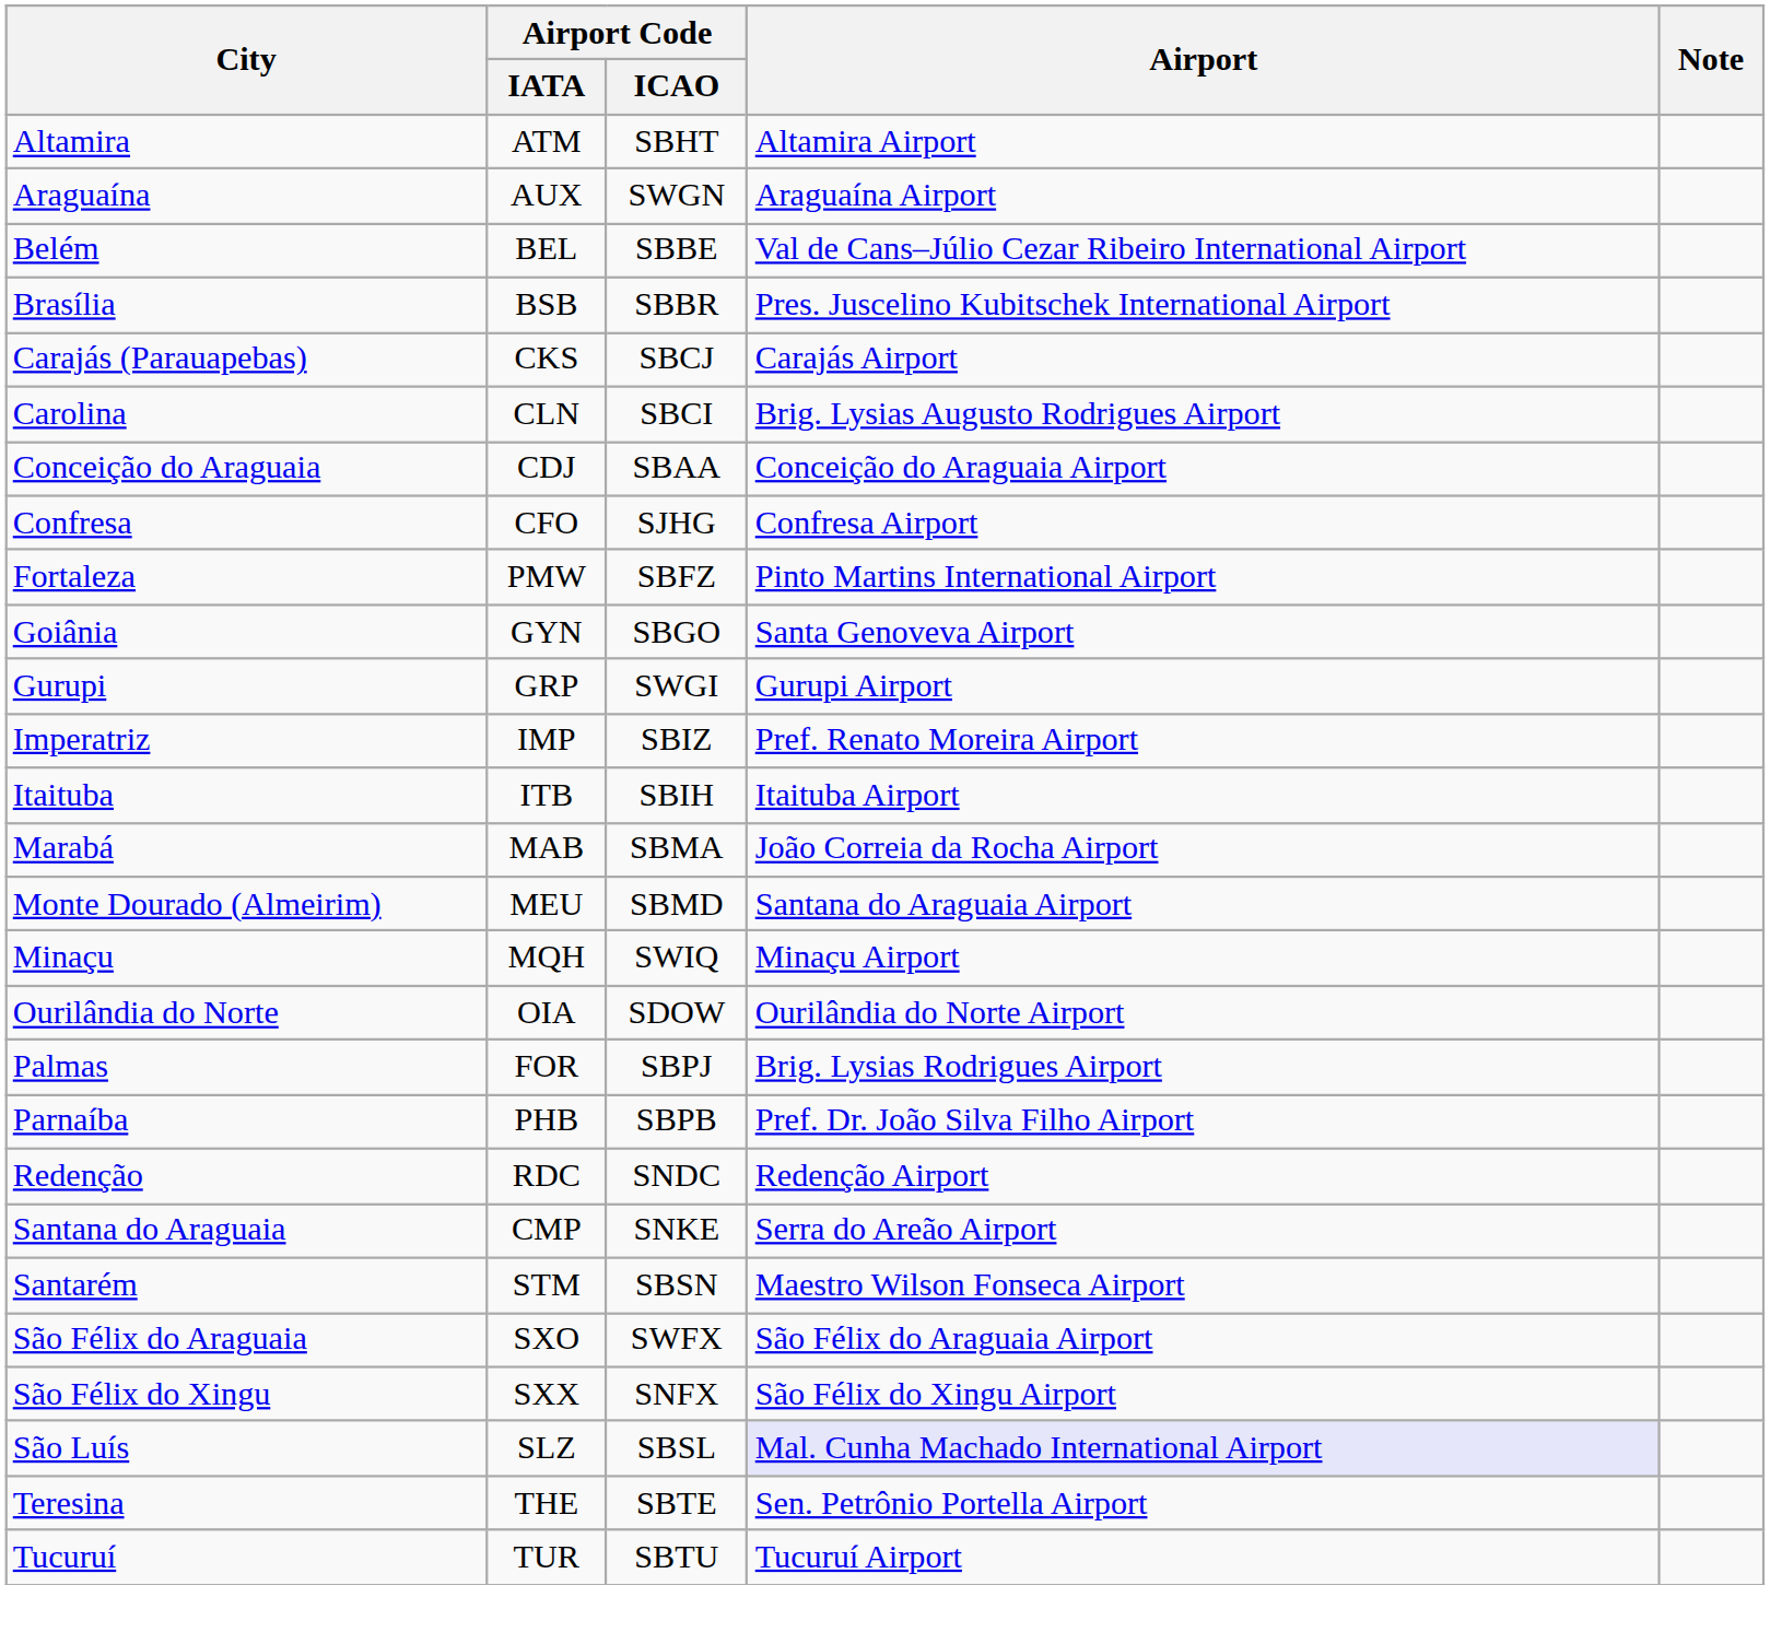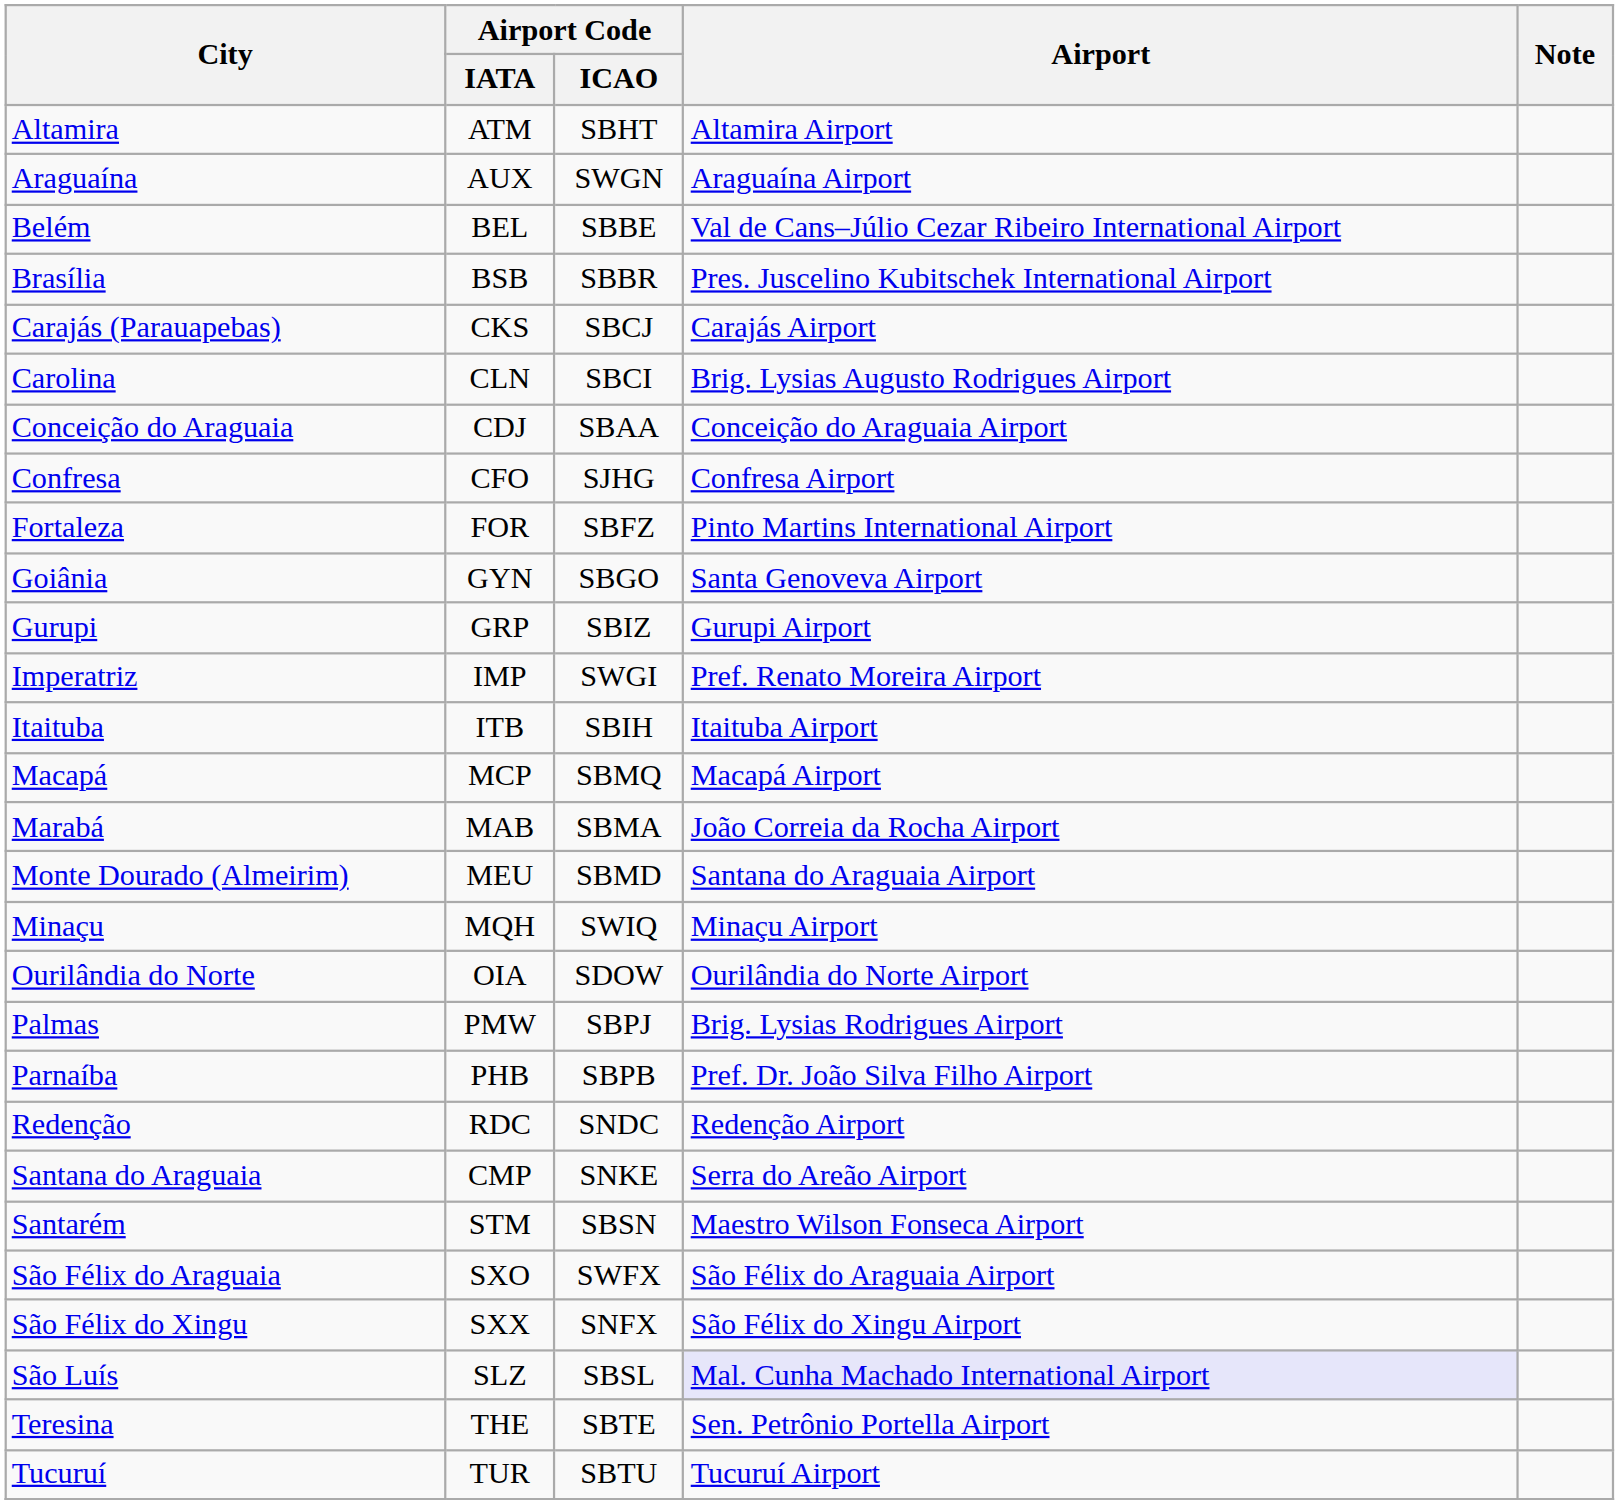 <table class="wikitable" style="margin:1em auto; font-size: 85%" width="725" align=center>
 <tr>
 <th rowspan="2">City</th>
 <th colspan="2">Airport Code</th>
 <th rowspan="2">Airport</th>
 <th rowspan="2">Note</th>
 </tr>
 <tr>
 <th>IATA</th>
 <th>ICAO</th>
 </tr>
 <tr>
 <td><a href='#'>Altamira</a></td>
 <td align=center>ATM</td>
 <td align=center>SBHT</td>
 <td><a href='#'>Altamira Airport</a></td>
 <td></td>
 </tr>
 <tr>
 <td><a href='#'>Araguaína</a></td>
 <td align=center>AUX</td>
 <td align=center>SWGN</td>
 <td><a href='#'>Araguaína Airport</a></td>
 <td></td>
 </tr>
 <tr>
 <td><a href='#'>Belém</a></td>
 <td align=center>BEL</td>
 <td align=center>SBBE</td>
 <td><a href='#'>Val de Cans–Júlio Cezar Ribeiro International Airport</a></td>
 <td></td>
 </tr>
 <tr>
 <td><a href='#'>Brasília</a></td>
 <td align=center>BSB</td>
 <td align=center>SBBR</td>
 <td><a href='#'>Pres. Juscelino Kubitschek International Airport</a></td>
 <td></td>
 </tr>
 <tr>
 <td><a href='#'>Carajás (Parauapebas)</a></td>
 <td align=center>CKS</td>
 <td align=center>SBCJ</td>
 <td><a href='#'>Carajás Airport</a></td>
 <td></td>
 </tr>
 <tr>
 <td><a href='#'>Carolina</a></td>
 <td align=center>CLN</td>
 <td align=center>SBCI</td>
 <td><a href='#'>Brig. Lysias Augusto Rodrigues Airport</a></td>
 <td></td>
 </tr>
 <tr>
 <td><a href='#'>Conceição do Araguaia</a></td>
 <td align=center>CDJ</td>
 <td align=center>SBAA</td>
 <td><a href='#'>Conceição do Araguaia Airport</a></td>
 <td></td>
 </tr>
 <tr>
 <td><a href='#'>Confresa</a></td>
 <td align=center>CFO</td>
 <td align=center>SJHG</td>
 <td><a href='#'>Confresa Airport</a></td>
 <td></td>
 </tr>
 <tr>
 <td><a href='#'>Fortaleza</a></td>
-<td align=center>PMW</td>
+<td align=center>FOR</td>
 <td align=center>SBFZ</td>
 <td><a href='#'>Pinto Martins International Airport</a></td>
 <td></td>
 </tr>
 <tr>
 <td><a href='#'>Goiânia</a></td>
 <td align=center>GYN</td>
 <td align=center>SBGO</td>
 <td><a href='#'>Santa Genoveva Airport</a></td>
 <td></td>
 </tr>
 <tr>
 <td><a href='#'>Gurupi</a></td>
 <td align=center>GRP</td>
-<td align=center>SWGI</td>
+<td align=center>SBIZ</td>
 <td><a href='#'>Gurupi Airport</a></td>
 <td></td>
 </tr>
 <tr>
 <td><a href='#'>Imperatriz</a></td>
 <td align=center>IMP</td>
-<td align=center>SBIZ</td>
+<td align=center>SWGI</td>
 <td><a href='#'>Pref. Renato Moreira Airport</a></td>
 <td></td>
 </tr>
 <tr>
 <td><a href='#'>Itaituba</a></td>
 <td align=center>ITB</td>
 <td align=center>SBIH</td>
 <td><a href='#'>Itaituba Airport</a></td>
+<td></td>
+</tr>
+<tr>
+<td><a href='#'>Macapá</a></td>
+<td align=center>MCP</td>
+<td align=center>SBMQ</td>
+<td><a href='#'>Macapá Airport</a></td>
 <td></td>
 </tr>
 <tr>
 <td><a href='#'>Marabá</a></td>
 <td align=center>MAB</td>
 <td align=center>SBMA</td>
 <td><a href='#'>João Correia da Rocha Airport</a></td>
 <td></td>
 </tr>
 <tr>
 <td><a href='#'>Monte Dourado (Almeirim)</a></td>
 <td align=center>MEU</td>
 <td align=center>SBMD</td>
 <td><a href='#'>Santana do Araguaia Airport</a></td>
 <td></td>
 </tr>
 <tr>
 <td><a href='#'>Minaçu</a></td>
 <td align=center>MQH</td>
 <td align=center>SWIQ</td>
 <td><a href='#'>Minaçu Airport</a></td>
 <td></td>
 </tr>
 <tr>
 <td><a href='#'>Ourilândia do Norte</a></td>
 <td align=center>OIA</td>
 <td align=center>SDOW</td>
 <td><a href='#'>Ourilândia do Norte Airport</a></td>
 <td></td>
 </tr>
 <tr>
 <td><a href='#'>Palmas</a></td>
-<td align=center>FOR</td>
+<td align=center>PMW</td>
 <td align=center>SBPJ</td>
 <td><a href='#'>Brig. Lysias Rodrigues Airport</a></td>
 <td></td>
 </tr>
 <tr>
 <td><a href='#'>Parnaíba</a></td>
 <td align=center>PHB</td>
 <td align=center>SBPB</td>
 <td><a href='#'>Pref. Dr. João Silva Filho Airport</a></td>
 <td></td>
 </tr>
 <tr>
 <td><a href='#'>Redenção</a></td>
 <td align=center>RDC</td>
 <td align=center>SNDC</td>
 <td><a href='#'>Redenção Airport</a></td>
 <td></td>
 </tr>
 <tr>
 <td><a href='#'>Santana do Araguaia</a></td>
 <td align=center>CMP</td>
 <td align=center>SNKE</td>
 <td><a href='#'>Serra do Areão Airport</a></td>
 <td></td>
 </tr>
 <tr>
 <td><a href='#'>Santarém</a></td>
 <td align=center>STM</td>
 <td align=center>SBSN</td>
 <td><a href='#'>Maestro Wilson Fonseca Airport</a></td>
 <td></td>
 </tr>
 <tr>
 <td><a href='#'>São Félix do Araguaia</a></td>
 <td align=center>SXO</td>
 <td align=center>SWFX</td>
 <td><a href='#'>São Félix do Araguaia Airport</a></td>
 <td></td>
 </tr>
 <tr>
 <td><a href='#'>São Félix do Xingu</a></td>
 <td align=center>SXX</td>
 <td align=center>SNFX</td>
 <td><a href='#'>São Félix do Xingu Airport</a></td>
 <td></td>
 </tr>
 <tr>
 <td><a href='#'>São Luís</a></td>
 <td align=center>SLZ</td>
 <td align=center>SBSL</td>
 <td style="background: lavender;"><a href='#'>Mal. Cunha Machado International Airport</a></td>
 <td></td>
 </tr>
 <tr>
 <td><a href='#'>Teresina</a></td>
 <td align=center>THE</td>
 <td align=center>SBTE</td>
 <td><a href='#'>Sen. Petrônio Portella Airport</a></td>
 <td></td>
 </tr>
 <tr>
 <td><a href='#'>Tucuruí</a></td>
 <td align=center>TUR</td>
 <td align=center>SBTU</td>
 <td><a href='#'>Tucuruí Airport</a></td>
 <td></td>
 </tr>
 <tr>
 </tr>
 </table>
